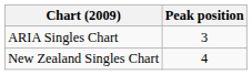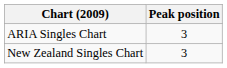 <table class="wikitable">
 <tr>
 <th>Chart (2009)</th>
 <th>Peak position</th>
 </tr>
 <tr>
 <td>ARIA Singles Chart</td>
 <td align="center">3</td>
 </tr>
 <tr>
 <td>New Zealand Singles Chart</td>
-<td align="center">4</td>
+<td align="center">3</td>
 </tr>
 </table>
